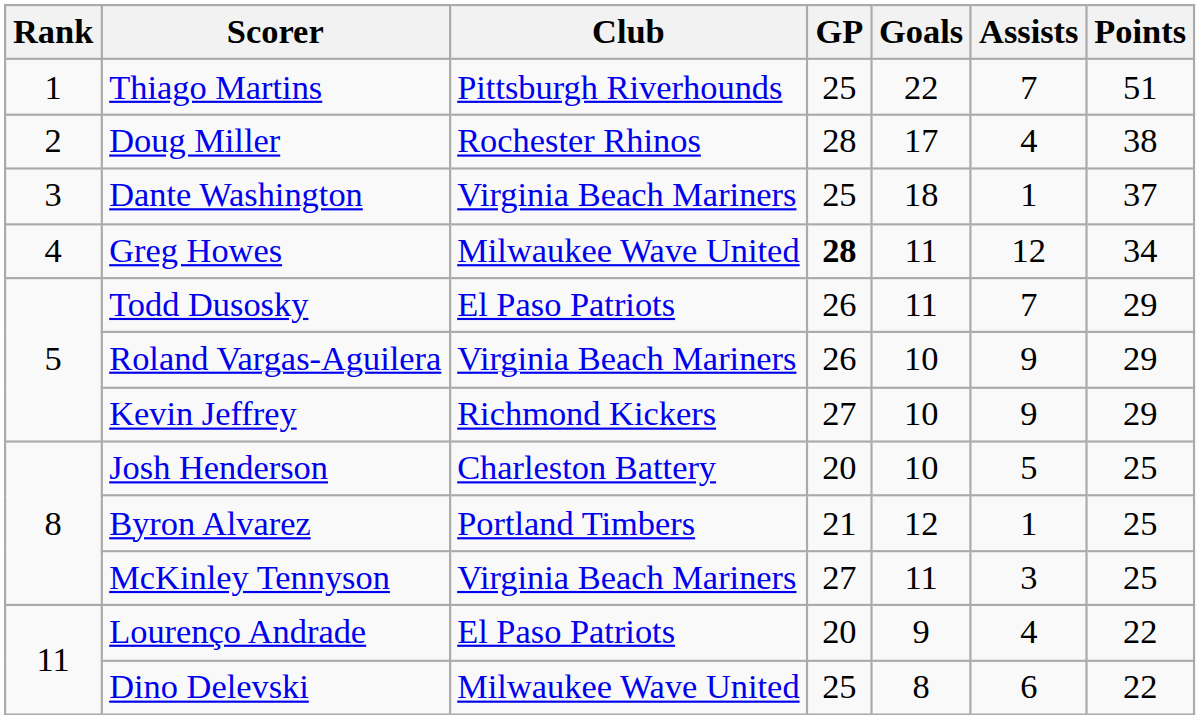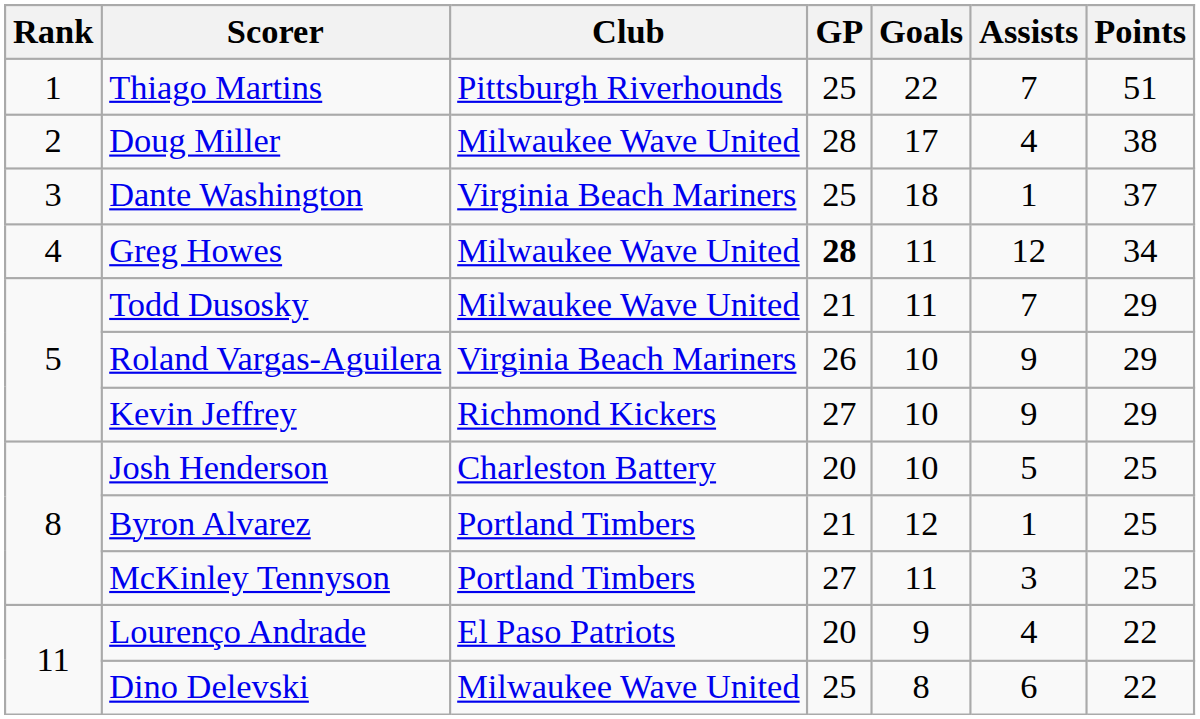 <table class="wikitable">
 <tr>
 <th>Rank</th>
 <th>Scorer</th>
 <th>Club</th>
 <th>GP</th>
 <th>Goals</th>
 <th>Assists</th>
 <th>Points</th>
 </tr>
 <tr>
 <td align=center>1</td>
 <td><a href='#'>Thiago Martins</a></td>
 <td><a href='#'>Pittsburgh Riverhounds</a></td>
 <td align=center>25</td>
 <td align=center>22</td>
 <td align=center>7</td>
 <td align=center>51</td>
 </tr>
 <tr>
 <td align=center>2</td>
 <td><a href='#'>Doug Miller</a></td>
-<td><a href='#'>Rochester Rhinos</a></td>
+<td><a href='#'>Milwaukee Wave United</a></td>
 <td align=center>28</td>
 <td align=center>17</td>
 <td align=center>4</td>
 <td align=center>38</td>
 </tr>
 <tr>
 <td align=center>3</td>
 <td><a href='#'>Dante Washington</a></td>
 <td><a href='#'>Virginia Beach Mariners</a></td>
 <td align=center>25</td>
 <td align=center>18</td>
 <td align=center>1</td>
 <td align=center>37</td>
 </tr>
 <tr>
 <td align=center>4</td>
 <td><a href='#'>Greg Howes</a></td>
 <td><a href='#'>Milwaukee Wave United</a></td>
 <td align=center><strong>28</strong></td>
 <td align=center>11</td>
 <td align=center>12</td>
 <td align=center>34</td>
 </tr>
 <tr>
 <td rowspan=3 align=center>5</td>
 <td><a href='#'>Todd Dusosky</a></td>
-<td><a href='#'>El Paso Patriots</a></td>
-<td align=center>26</td>
+<td><a href='#'>Milwaukee Wave United</a></td>
+<td align=center>21</td>
 <td align=center>11</td>
 <td align=center>7</td>
 <td align=center>29</td>
 </tr>
 <tr>
 <td><a href='#'>Roland Vargas-Aguilera</a></td>
 <td><a href='#'>Virginia Beach Mariners</a></td>
 <td align=center>26</td>
 <td align=center>10</td>
 <td align=center>9</td>
 <td align=center>29</td>
 </tr>
 <tr>
 <td><a href='#'>Kevin Jeffrey</a></td>
 <td><a href='#'>Richmond Kickers</a></td>
 <td align=center>27</td>
 <td align=center>10</td>
 <td align=center>9</td>
 <td align=center>29</td>
 </tr>
 <tr>
 <td rowspan=3 align=center>8</td>
 <td><a href='#'>Josh Henderson</a></td>
 <td><a href='#'>Charleston Battery</a></td>
 <td align=center>20</td>
 <td align=center>10</td>
 <td align=center>5</td>
 <td align=center>25</td>
 </tr>
 <tr>
 <td><a href='#'>Byron Alvarez</a></td>
 <td><a href='#'>Portland Timbers</a></td>
 <td align=center>21</td>
 <td align=center>12</td>
 <td align=center>1</td>
 <td align=center>25</td>
 </tr>
 <tr>
 <td><a href='#'>McKinley Tennyson</a></td>
-<td><a href='#'>Virginia Beach Mariners</a></td>
+<td><a href='#'>Portland Timbers</a></td>
 <td align=center>27</td>
 <td align=center>11</td>
 <td align=center>3</td>
 <td align=center>25</td>
 </tr>
 <tr>
 <td rowspan=2 align=center>11</td>
 <td><a href='#'>Lourenço Andrade</a></td>
 <td><a href='#'>El Paso Patriots</a></td>
 <td align=center>20</td>
 <td align=center>9</td>
 <td align=center>4</td>
 <td align=center>22</td>
 </tr>
 <tr>
 <td><a href='#'>Dino Delevski</a></td>
 <td><a href='#'>Milwaukee Wave United</a></td>
 <td align=center>25</td>
 <td align=center>8</td>
 <td align=center>6</td>
 <td align=center>22</td>
 </tr>
 </table>
